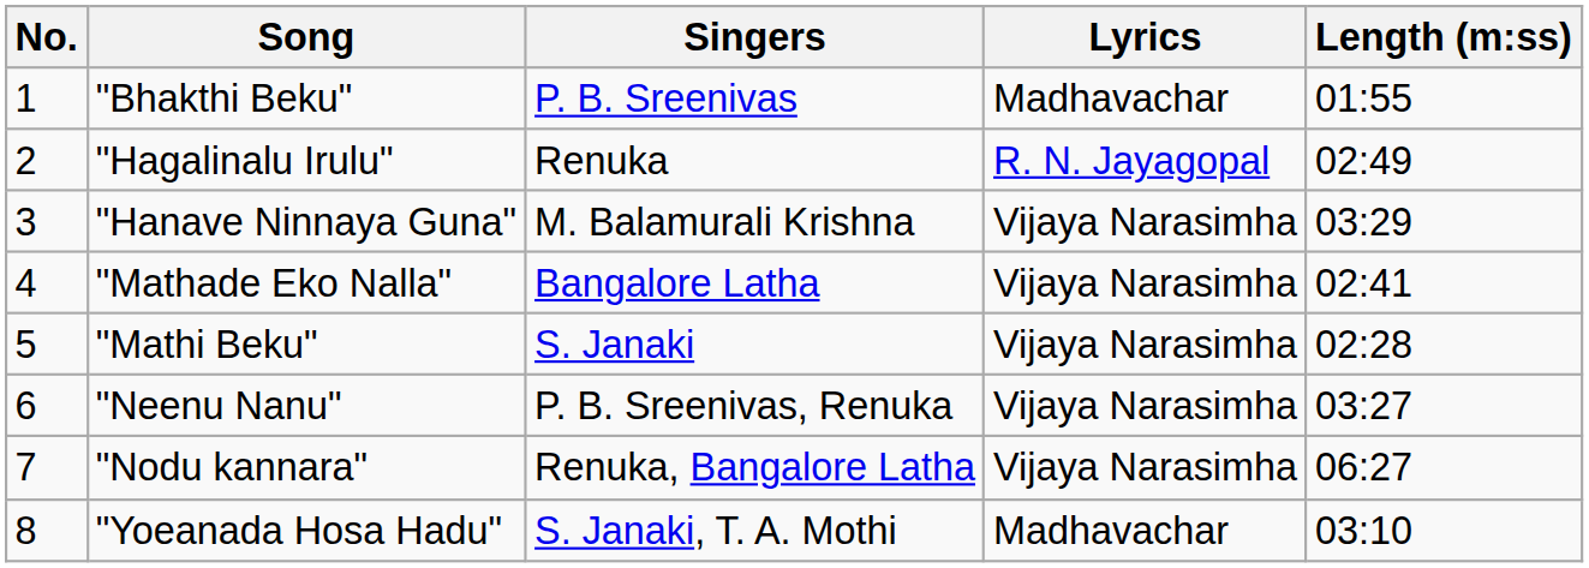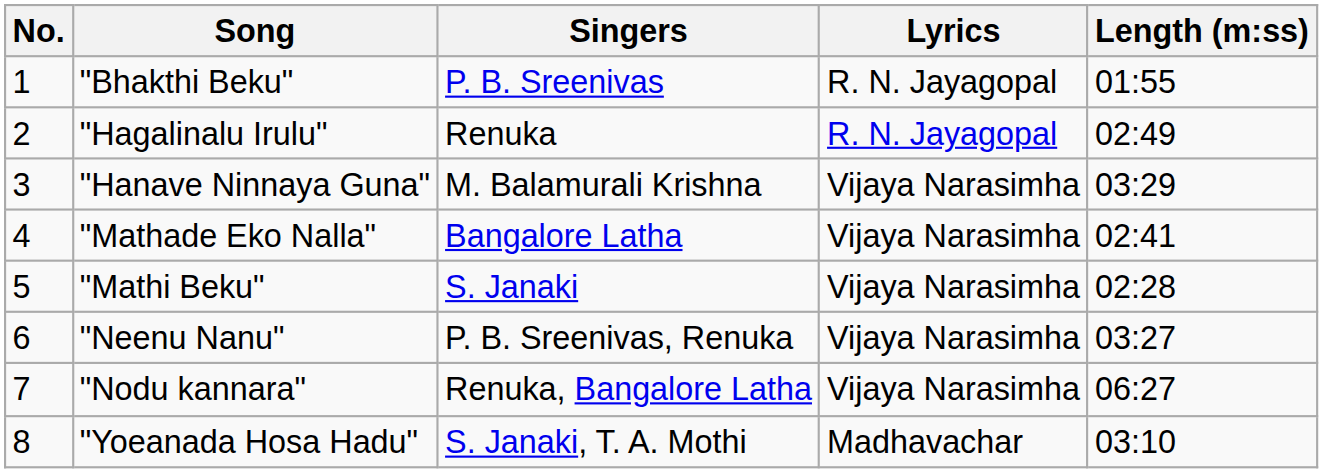 <table class="wikitable" style="font-size:95%;">
 <tr>
 <th>No.</th>
 <th>Song</th>
 <th>Singers</th>
 <th>Lyrics</th>
 <th>Length (m:ss)</th>
 </tr>
 <tr>
 <td>1</td>
 <td>"Bhakthi Beku"</td>
 <td><a href='#'>P. B. Sreenivas</a></td>
-<td>Madhavachar</td>
+<td>R. N. Jayagopal</td>
 <td>01:55</td>
 </tr>
 <tr>
 <td>2</td>
 <td>"Hagalinalu Irulu"</td>
 <td>Renuka</td>
 <td><a href='#'>R. N. Jayagopal</a></td>
 <td>02:49</td>
 </tr>
 <tr>
 <td>3</td>
 <td>"Hanave Ninnaya Guna"</td>
 <td>M. Balamurali Krishna</td>
 <td>Vijaya Narasimha</td>
 <td>03:29</td>
 </tr>
 <tr>
 <td>4</td>
 <td>"Mathade Eko Nalla"</td>
 <td><a href='#'>Bangalore Latha</a></td>
 <td>Vijaya Narasimha</td>
 <td>02:41</td>
 </tr>
 <tr>
 <td>5</td>
 <td>"Mathi Beku"</td>
 <td><a href='#'>S. Janaki</a></td>
 <td>Vijaya Narasimha</td>
 <td>02:28</td>
 </tr>
 <tr>
 <td>6</td>
 <td>"Neenu Nanu"</td>
 <td>P. B. Sreenivas, Renuka</td>
 <td>Vijaya Narasimha</td>
 <td>03:27</td>
 </tr>
 <tr>
 <td>7</td>
 <td>"Nodu kannara"</td>
 <td>Renuka, <a href='#'>Bangalore Latha</a></td>
 <td>Vijaya Narasimha</td>
 <td>06:27</td>
 </tr>
 <tr>
 <td>8</td>
 <td>"Yoeanada Hosa Hadu"</td>
 <td><a href='#'>S. Janaki</a>, T. A. Mothi</td>
 <td>Madhavachar</td>
 <td>03:10</td>
 </tr>
 </table>
